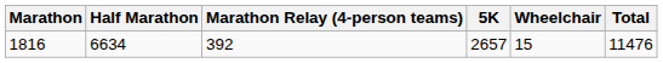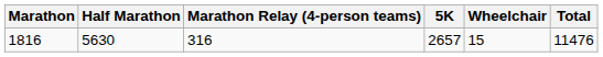 <table class="wikitable">
 <tr>
 <th>Marathon</th>
 <th>Half Marathon</th>
 <th>Marathon Relay (4-person teams)</th>
 <th>5K</th>
 <th>Wheelchair</th>
 <th>Total</th>
 </tr>
 <tr>
 <td>1816</td>
-<td>6634</td>
-<td>392</td>
+<td>5630</td>
+<td>316</td>
 <td>2657</td>
 <td>15</td>
 <td>11476</td>
 </tr>
 </table>
